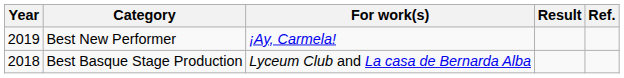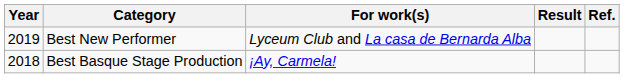 <table class="wikitable sortable">
 <tr>
 <th>Year</th>
 <th>Category</th>
 <th>For work(s)</th>
 <th>Result</th>
 <th>Ref.</th>
 </tr>
 <tr>
 <td>2019</td>
 <td>Best New Performer</td>
-<td><em><a href='#'>¡Ay, Carmela!</a></em></td>
+<td><em>Lyceum Club</em> and <em><a href='#'>La casa de Bernarda Alba</a></em></td>
 <td></td>
 <td></td>
 </tr>
 <tr>
 <td>2018</td>
 <td>Best Basque Stage Production</td>
-<td><em>Lyceum Club</em> and <em><a href='#'>La casa de Bernarda Alba</a></em></td>
+<td><em><a href='#'>¡Ay, Carmela!</a></em></td>
 <td></td>
 <td></td>
 </tr>
 </table>
